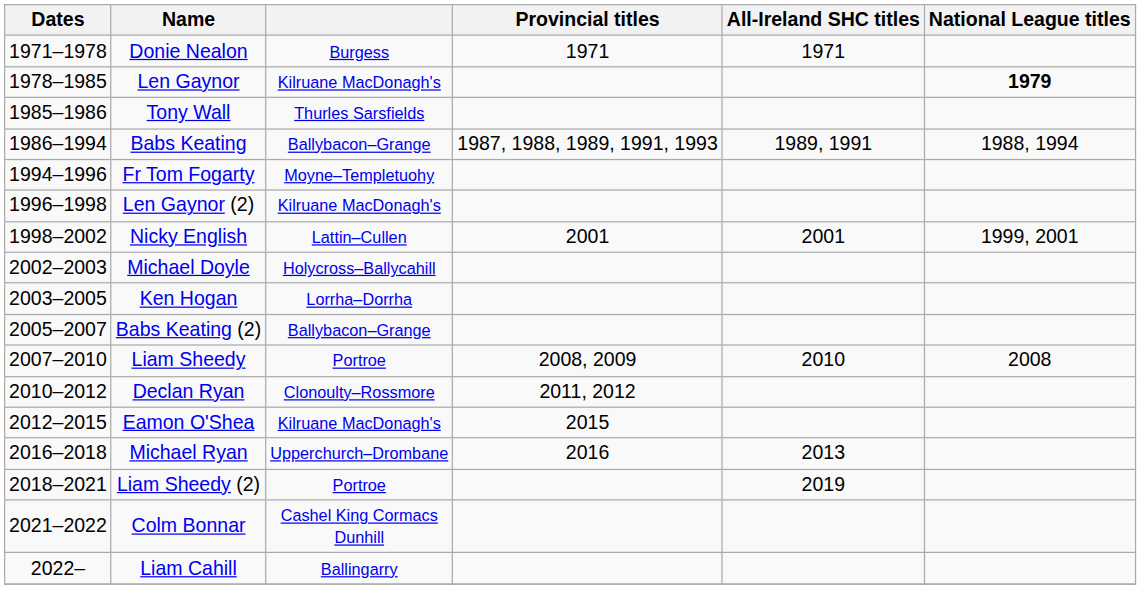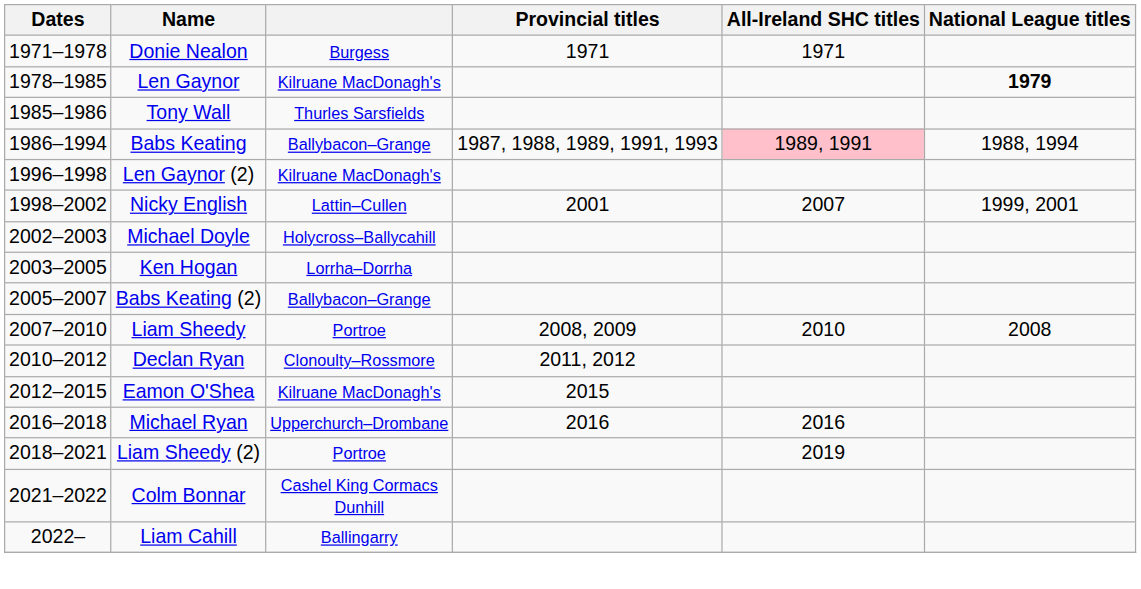 <table class="wikitable sortable" style="text-align: center;">
 <tr>
 <th>Dates</th>
 <th>Name</th>
 <th></th>
 <th>Provincial titles</th>
 <th>All-Ireland SHC titles</th>
 <th>National League titles</th>
 </tr>
 <tr>
 <td>1971–1978</td>
 <td><a href='#'>Donie Nealon</a></td>
 <td><small><a href='#'>Burgess</a></small></td>
 <td>1971</td>
 <td>1971</td>
 <td></td>
 </tr>
 <tr>
 <td>1978–1985</td>
 <td><a href='#'>Len Gaynor</a></td>
 <td><small><a href='#'>Kilruane MacDonagh's</a></small></td>
 <td></td>
 <td></td>
 <td><strong>1979</strong></td>
 </tr>
 <tr>
 <td>1985–1986</td>
 <td><a href='#'>Tony Wall</a></td>
 <td><small><a href='#'>Thurles Sarsfields</a></small></td>
 <td></td>
 <td></td>
 <td></td>
 </tr>
 <tr>
 <td>1986–1994</td>
 <td><a href='#'>Babs Keating</a></td>
 <td><small><a href='#'>Ballybacon–Grange</a></small></td>
 <td>1987, 1988, 1989, 1991, 1993</td>
-<td>1989, 1991</td>
+<td style="background: pink;">1989, 1991</td>
 <td>1988, 1994</td>
-</tr>
-<tr>
-<td>1994–1996</td>
-<td><a href='#'>Fr Tom Fogarty</a></td>
-<td><small><a href='#'>Moyne–Templetuohy</a></small></td>
-<td></td>
-<td></td>
-<td></td>
 </tr>
 <tr>
 <td>1996–1998</td>
 <td><a href='#'>Len Gaynor</a> (2)</td>
 <td><small><a href='#'>Kilruane MacDonagh's</a></small></td>
 <td></td>
 <td></td>
 <td></td>
 </tr>
 <tr>
 <td>1998–2002</td>
 <td><a href='#'>Nicky English</a></td>
 <td><small><a href='#'>Lattin–Cullen</a></small></td>
 <td>2001</td>
-<td>2001</td>
+<td>2007</td>
 <td>1999, 2001</td>
 </tr>
 <tr>
 <td>2002–2003</td>
 <td><a href='#'>Michael Doyle</a></td>
 <td><small><a href='#'>Holycross–Ballycahill</a></small></td>
 <td></td>
 <td></td>
 <td></td>
 </tr>
 <tr>
 <td>2003–2005</td>
 <td><a href='#'>Ken Hogan</a></td>
 <td><small><a href='#'>Lorrha–Dorrha</a></small></td>
 <td></td>
 <td></td>
 <td></td>
 </tr>
 <tr>
 <td>2005–2007</td>
 <td><a href='#'>Babs Keating</a> (2)</td>
 <td><small><a href='#'>Ballybacon–Grange</a></small></td>
 <td></td>
 <td></td>
 <td></td>
 </tr>
 <tr>
 <td>2007–2010</td>
 <td><a href='#'>Liam Sheedy</a></td>
 <td><small><a href='#'>Portroe</a></small></td>
 <td>2008, 2009</td>
 <td>2010</td>
 <td>2008</td>
 </tr>
 <tr>
 <td>2010–2012</td>
 <td><a href='#'>Declan Ryan</a></td>
 <td><small><a href='#'>Clonoulty–Rossmore</a></small></td>
 <td>2011, 2012</td>
 <td></td>
 <td></td>
 </tr>
 <tr>
 <td>2012–2015</td>
 <td><a href='#'>Eamon O'Shea</a></td>
 <td><small><a href='#'>Kilruane MacDonagh's</a></small></td>
 <td>2015</td>
 <td></td>
 <td></td>
 </tr>
 <tr>
 <td>2016–2018</td>
 <td><a href='#'>Michael Ryan</a></td>
 <td><small><a href='#'>Upperchurch–Drombane</a></small></td>
 <td>2016</td>
-<td>2013</td>
+<td>2016</td>
 <td></td>
 </tr>
 <tr>
 <td>2018–2021</td>
 <td><a href='#'>Liam Sheedy</a> (2)</td>
 <td><small><a href='#'>Portroe</a></small></td>
 <td></td>
 <td>2019</td>
 <td></td>
 </tr>
 <tr>
 <td>2021–2022</td>
 <td><a href='#'>Colm Bonnar</a></td>
 <td><small><a href='#'>Cashel King Cormacs</a></small><br><small><a href='#'>Dunhill</a></small></td>
 <td></td>
 <td></td>
 <td></td>
 </tr>
 <tr>
 <td>2022–</td>
 <td><a href='#'>Liam Cahill</a></td>
 <td><small><a href='#'>Ballingarry</a></small></td>
 <td></td>
 <td></td>
 <td></td>
 </tr>
 <tr>
 </tr>
 </table>
